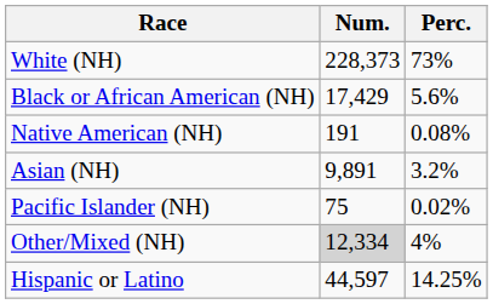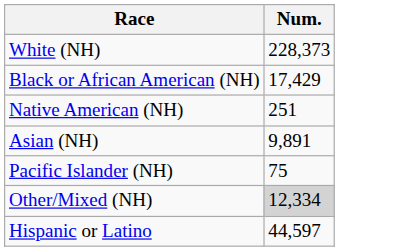 <table class="wikitable">
 <tr>
 <th>Race</th>
 <th>Num.</th>
-<th>Perc.</th>
 </tr>
 <tr>
 <td><a href='#'>White</a> (NH)</td>
 <td>228,373</td>
-<td>73%</td>
 </tr>
 <tr>
 <td><a href='#'>Black or African American</a> (NH)</td>
 <td>17,429</td>
-<td>5.6%</td>
 </tr>
 <tr>
 <td><a href='#'>Native American</a> (NH)</td>
-<td>191</td>
-<td>0.08%</td>
+<td>251</td>
 </tr>
 <tr>
 <td><a href='#'>Asian</a> (NH)</td>
 <td>9,891</td>
-<td>3.2%</td>
 </tr>
 <tr>
 <td><a href='#'>Pacific Islander</a> (NH)</td>
 <td>75</td>
-<td>0.02%</td>
 </tr>
 <tr>
 <td><a href='#'>Other/Mixed</a> (NH)</td>
 <td style="background: lightgrey;">12,334</td>
-<td>4%</td>
 </tr>
 <tr>
 <td><a href='#'>Hispanic</a> or <a href='#'>Latino</a></td>
 <td>44,597</td>
-<td>14.25%</td>
 </tr>
 </table>
